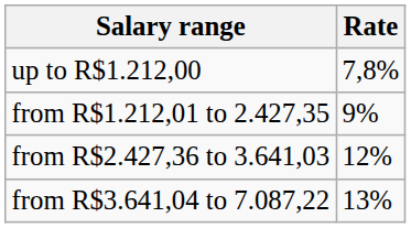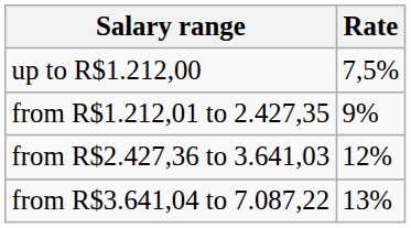 <table class="wikitable">
 <tr>
 <th>Salary range</th>
 <th>Rate</th>
 </tr>
 <tr>
 <td>up to R$1.212,00</td>
-<td>7,8%</td>
+<td>7,5%</td>
 </tr>
 <tr>
 <td>from R$1.212,01 to 2.427,35</td>
 <td>9%</td>
 </tr>
 <tr>
 <td>from R$2.427,36 to 3.641,03</td>
 <td>12%</td>
 </tr>
 <tr>
 <td>from R$3.641,04 to 7.087,22</td>
 <td>13%</td>
 </tr>
 </table>
